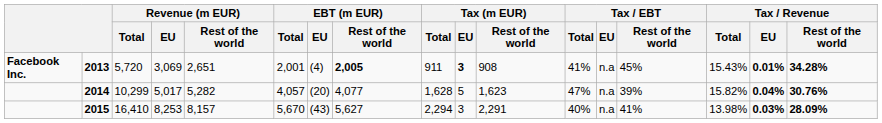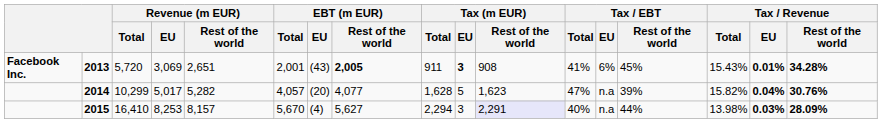 <table class="wikitable">
 <tr>
 <th colspan="2" rowspan="2"></th>
 <th colspan="3">Revenue (m EUR)</th>
 <th colspan="3">EBT (m EUR)</th>
 <th colspan="3">Tax (m EUR)</th>
 <th colspan="3">Tax / EBT</th>
 <th colspan="3">Tax / Revenue</th>
 </tr>
 <tr>
 <th>Total</th>
 <th>EU</th>
 <th>Rest of the world</th>
 <th>Total</th>
 <th>EU</th>
 <th>Rest of the world</th>
 <th>Total</th>
 <th>EU</th>
 <th>Rest of the world</th>
 <th>Total</th>
 <th>EU</th>
 <th>Rest of the world</th>
 <th>Total</th>
 <th>EU</th>
 <th>Rest of the world</th>
 </tr>
 <tr>
 <td><strong>Facebook Inc.</strong></td>
 <td><strong>2013</strong></td>
 <td>5,720</td>
 <td>3,069</td>
 <td>2,651</td>
 <td>2,001</td>
-<td>(4)</td>
+<td>(43)</td>
 <td><strong>2,005</strong></td>
 <td>911</td>
 <td><strong>3</strong></td>
 <td>908</td>
 <td>41%</td>
-<td>n.a</td>
+<td>6%</td>
 <td>45%</td>
 <td>15.43%</td>
 <td><strong>0.01%</strong></td>
 <td><strong>34.28%</strong></td>
 </tr>
 <tr>
 <td></td>
 <td><strong>2014</strong></td>
 <td>10,299</td>
 <td>5,017</td>
 <td>5,282</td>
 <td>4,057</td>
 <td>(20)</td>
 <td>4,077</td>
 <td>1,628</td>
 <td>5</td>
 <td>1,623</td>
 <td>47%</td>
 <td>n.a</td>
 <td>39%</td>
 <td>15.82%</td>
 <td><strong>0.04%</strong></td>
 <td><strong>30.76%</strong></td>
 </tr>
 <tr>
 <td></td>
 <td><strong>2015</strong></td>
 <td>16,410</td>
 <td>8,253</td>
 <td>8,157</td>
 <td>5,670</td>
-<td>(43)</td>
+<td>(4)</td>
 <td>5,627</td>
 <td>2,294</td>
 <td>3</td>
-<td>2,291</td>
+<td style="background: lavender;">2,291</td>
 <td>40%</td>
 <td>n.a</td>
-<td>41%</td>
+<td>44%</td>
 <td>13.98%</td>
 <td><strong>0.03%</strong></td>
 <td><strong>28.09%</strong></td>
 </tr>
 </table>
